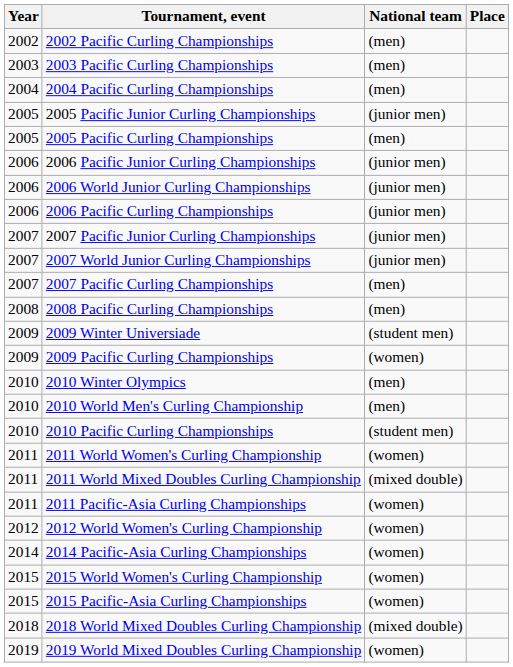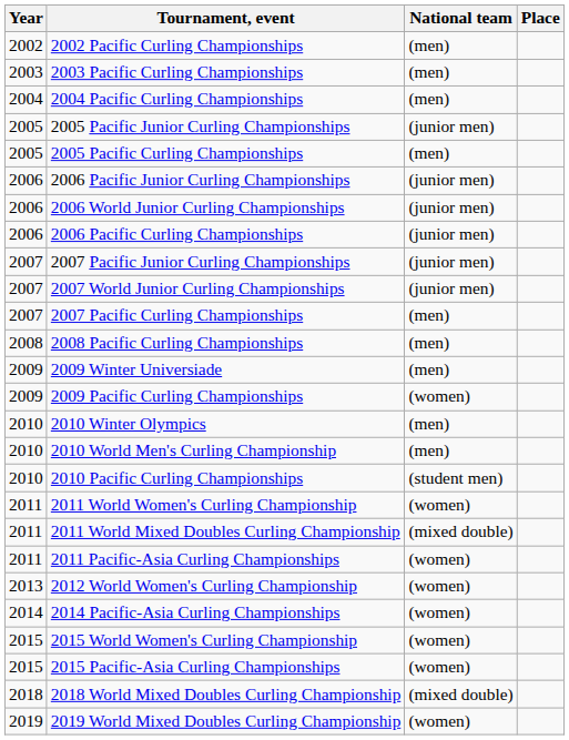 <table class="wikitable">
 <tr>
 <th scope="col">Year</th>
 <th scope="col">Tournament, event</th>
 <th scope="col">National team</th>
 <th scope="col">Place<br></th>
 </tr>
 <tr>
 <td>2002</td>
 <td><a href='#'>2002 Pacific Curling Championships</a></td>
 <td> (men)</td>
 <td></td>
 </tr>
 <tr>
 <td>2003</td>
 <td><a href='#'>2003 Pacific Curling Championships</a></td>
 <td> (men)</td>
 <td></td>
 </tr>
 <tr>
 <td>2004</td>
 <td><a href='#'>2004 Pacific Curling Championships</a></td>
 <td> (men)</td>
 <td></td>
 </tr>
 <tr>
 <td>2005</td>
 <td>2005 <a href='#'>Pacific Junior Curling Championships</a></td>
 <td> (junior men)</td>
 <td></td>
 </tr>
 <tr>
 <td>2005</td>
 <td><a href='#'>2005 Pacific Curling Championships</a></td>
 <td> (men)</td>
 <td></td>
 </tr>
 <tr>
 <td>2006</td>
 <td>2006 <a href='#'>Pacific Junior Curling Championships</a></td>
 <td> (junior men)</td>
 <td></td>
 </tr>
 <tr>
 <td>2006</td>
 <td><a href='#'>2006 World Junior Curling Championships</a></td>
 <td> (junior men)</td>
 <td></td>
 </tr>
 <tr>
 <td>2006</td>
 <td><a href='#'>2006 Pacific Curling Championships</a></td>
 <td> (junior men)</td>
 <td></td>
 </tr>
 <tr>
 <td>2007</td>
 <td>2007 <a href='#'>Pacific Junior Curling Championships</a></td>
 <td> (junior men)</td>
 <td></td>
 </tr>
 <tr>
 <td>2007</td>
 <td><a href='#'>2007 World Junior Curling Championships</a></td>
 <td> (junior men)</td>
 <td></td>
 </tr>
 <tr>
 <td>2007</td>
 <td><a href='#'>2007 Pacific Curling Championships</a></td>
 <td> (men)</td>
 <td></td>
 </tr>
 <tr>
 <td>2008</td>
 <td><a href='#'>2008 Pacific Curling Championships</a></td>
 <td> (men)</td>
 <td></td>
 </tr>
 <tr>
 <td>2009</td>
 <td><a href='#'>2009 Winter Universiade</a></td>
-<td> (student men)</td>
+<td> (men)</td>
 <td></td>
 </tr>
 <tr>
 <td>2009</td>
 <td><a href='#'>2009 Pacific Curling Championships</a></td>
 <td> (women)</td>
 <td></td>
 </tr>
 <tr>
 <td>2010</td>
 <td><a href='#'>2010 Winter Olympics</a></td>
 <td> (men)</td>
 <td></td>
 </tr>
 <tr>
 <td>2010</td>
 <td><a href='#'>2010 World Men's Curling Championship</a></td>
 <td> (men)</td>
 <td></td>
 </tr>
 <tr>
 <td>2010</td>
 <td><a href='#'>2010 Pacific Curling Championships</a></td>
 <td> (student men)</td>
 <td></td>
 </tr>
 <tr>
 <td>2011</td>
 <td><a href='#'>2011 World Women's Curling Championship</a></td>
 <td> (women)</td>
 <td></td>
 </tr>
 <tr>
 <td>2011</td>
 <td><a href='#'>2011 World Mixed Doubles Curling Championship</a></td>
 <td> (mixed double)</td>
 <td></td>
 </tr>
 <tr>
 <td>2011</td>
 <td><a href='#'>2011 Pacific-Asia Curling Championships</a></td>
 <td> (women)</td>
 <td></td>
 </tr>
 <tr>
-<td>2012</td>
+<td>2013</td>
 <td><a href='#'>2012 World Women's Curling Championship</a></td>
 <td> (women)</td>
 <td></td>
 </tr>
 <tr>
 <td>2014</td>
 <td><a href='#'>2014 Pacific-Asia Curling Championships</a></td>
 <td> (women)</td>
 <td></td>
 </tr>
 <tr>
 <td>2015</td>
 <td><a href='#'>2015 World Women's Curling Championship</a></td>
 <td> (women)</td>
 <td></td>
 </tr>
 <tr>
 <td>2015</td>
 <td><a href='#'>2015 Pacific-Asia Curling Championships</a></td>
 <td> (women)</td>
 <td></td>
 </tr>
 <tr>
 <td>2018</td>
 <td><a href='#'>2018 World Mixed Doubles Curling Championship</a></td>
 <td> (mixed double)</td>
 <td></td>
 </tr>
 <tr>
 <td>2019</td>
 <td><a href='#'>2019 World Mixed Doubles Curling Championship</a></td>
 <td> (women)</td>
 <td></td>
 </tr>
 </table>
